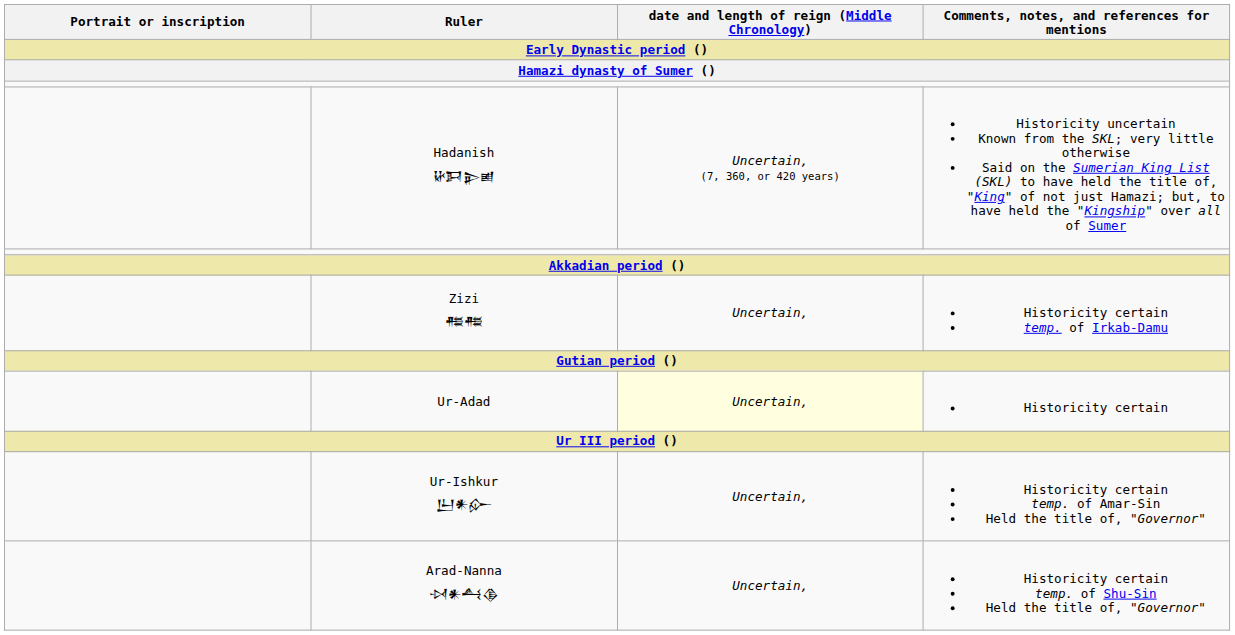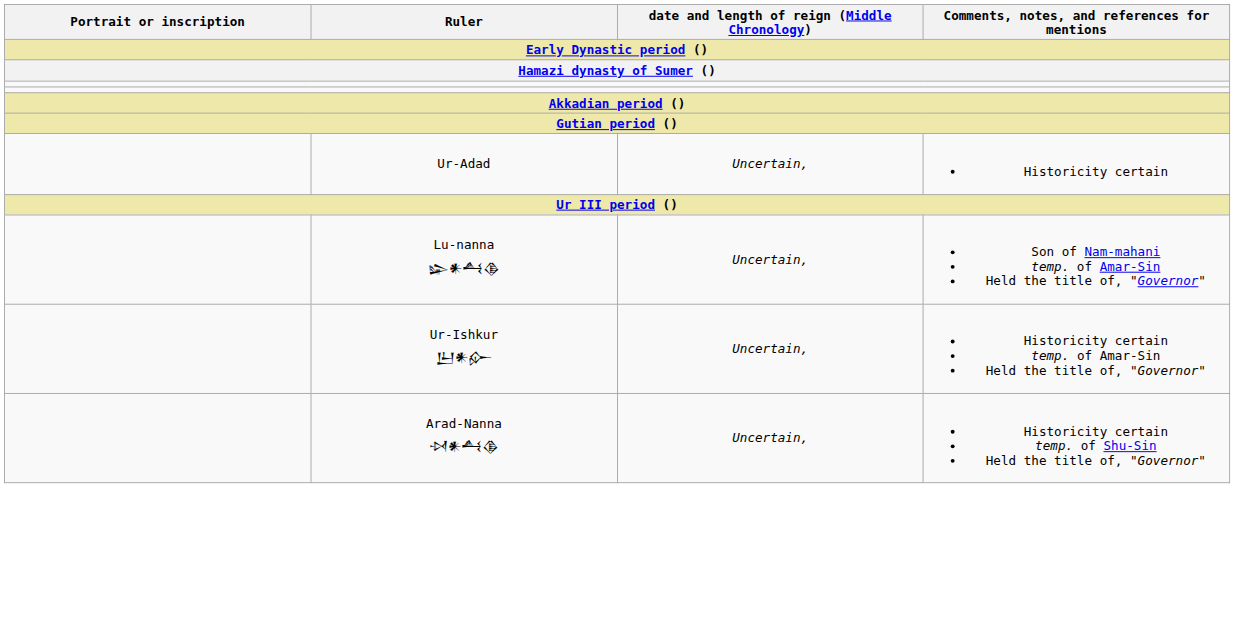 <table class="wikitable"border="1"style="width:100%;text-align:center">
 <tr>
 <th width="20%">Portrait or inscription</th>
 <th width="20%">Ruler</th>
 <th width="20%"> date and length of reign (<a href='#'>Middle Chronology</a>)</th>
 <th width="20%">Comments, notes, and references for mentions</th>
 </tr>
 <tr>
 <td colspan="4"align="center"style="background-color:palegoldenrod"><strong><a href='#'>Early Dynastic period</a> ()</strong></td>
 </tr>
 <tr>
 <th colspan="4"><a href='#'>Hamazi dynasty of Sumer</a> ()</th>
 </tr>
 <tr>
 <td colspan="4"align="left"></td>
 </tr>
 <tr>
-<td></td>
-<td>Hadanish<br>𒄩𒁕𒉌𒅖</td>
-<td><em>Uncertain,</em> <br><small>(7, 360, or 420 years)</small></td>
-<td><br><ul><li>Historicity uncertain</li><li>Known from the <em>SKL</em>; very little otherwise</li><li>Said on the <em><a href='#'>Sumerian King List</a> (SKL)</em> to have held the title of, <em>"<a href='#'>King</a>"</em> of not just Hamazi; but, to have held the <em>"<a href='#'>Kingship</a>"</em> over <em>all</em> of <a href='#'>Sumer</a></li></ul></td>
-</tr>
-<tr>
 <td colspan="4"align="left"></td>
 </tr>
 <tr>
 <td colspan="4"align="center"style="background-color:palegoldenrod"><strong><a href='#'>Akkadian period</a> ()</strong></td>
-</tr>
-<tr>
-<td></td>
-<td>Zizi<br>𒍣𒍣</td>
-<td><em>Uncertain,</em> </td>
-<td><br><ul><li>Historicity certain</li><li><em><a href='#'>temp.</a></em> of <a href='#'>Irkab-Damu</a></li></ul></td>
 </tr>
 <tr>
 <td colspan="4"align="center"style="background-color:palegoldenrod"><strong><a href='#'>Gutian period</a> ()</strong></td>
 </tr>
 <tr>
 <td></td>
 <td>Ur-Adad</td>
-<td style="background: lightyellow;"><em>Uncertain,</em> </td>
+<td><em>Uncertain,</em> </td>
 <td><br><ul><li>Historicity certain</li></ul></td>
 </tr>
 <tr>
 <td colspan="4"align="center"style="background-color:palegoldenrod"><strong><a href='#'>Ur III period</a> ()</strong></td>
+</tr>
+<tr>
+<td></td>
+<td>Lu-nanna<br>𒇽𒀭𒋀𒆠</td>
+<td><em>Uncertain,</em> </td>
+<td><br><ul><li>Son of <a href='#'>Nam-mahani</a></li><li><em>temp.</em> of <a href='#'>Amar-Sin</a></li><li>Held the title of, <em>"<a href='#'>Governor</a>"</em></li></ul></td>
 </tr>
 <tr>
 <td></td>
 <td>Ur-Ishkur<br>𒌨𒀭𒅎</td>
 <td><em>Uncertain,</em> </td>
 <td><br><ul><li>Historicity certain</li><li><em>temp.</em> of Amar-Sin</li><li>Held the title of, <em>"Governor"</em></li></ul></td>
 </tr>
 <tr>
 <td></td>
 <td>Arad-Nanna<br>𒀴𒀭𒋀𒆠</td>
 <td><em>Uncertain,</em> </td>
 <td><br><ul><li>Historicity certain</li><li><em>temp.</em> of <a href='#'>Shu-Sin</a></li><li>Held the title of, <em>"Governor"</em></li></ul></td>
 </tr>
 </table>
